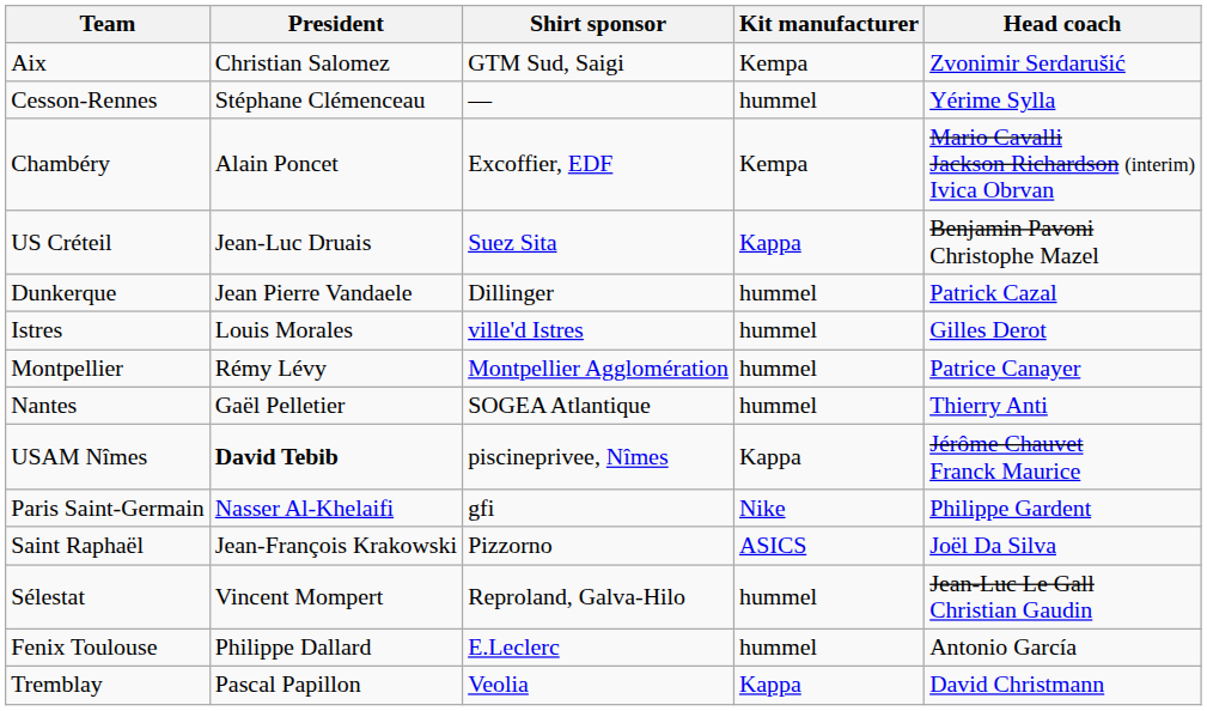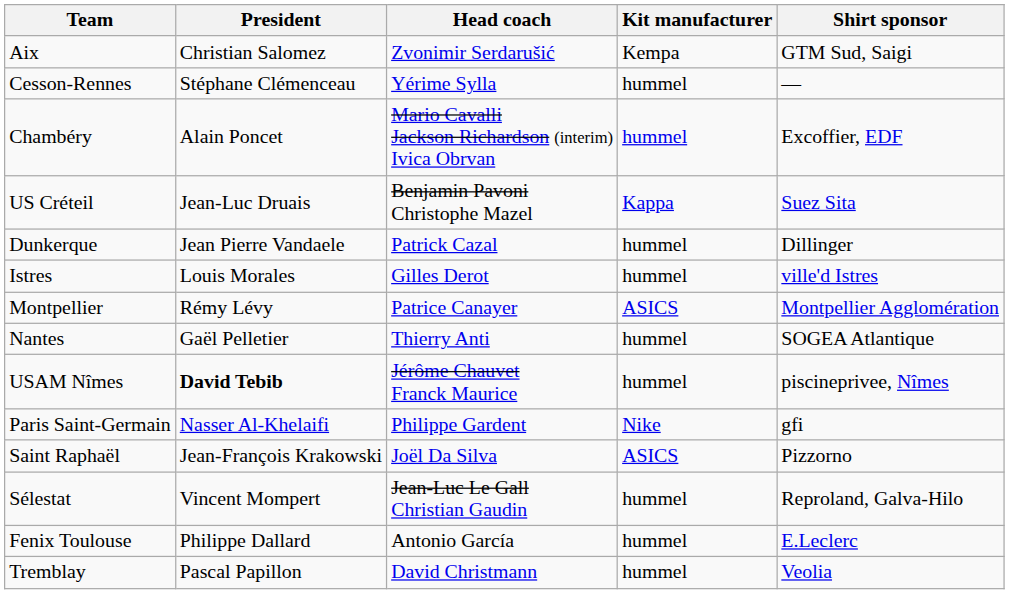 <table class="wikitable sortable" style="text-align: left;">
 <tr>
 <th>Team</th>
 <th>President</th>
+<th>Head coach</th>
+<th>Kit manufacturer</th>
 <th>Shirt sponsor</th>
-<th>Kit manufacturer</th>
-<th>Head coach</th>
 </tr>
 <tr>
 <td>Aix</td>
 <td>Christian Salomez</td>
+<td> <a href='#'>Zvonimir Serdarušić</a></td>
+<td>Kempa</td>
 <td>GTM Sud, Saigi</td>
-<td>Kempa</td>
-<td> <a href='#'>Zvonimir Serdarušić</a></td>
 </tr>
 <tr>
 <td>Cesson-Rennes</td>
 <td>Stéphane Clémenceau</td>
+<td> <a href='#'>Yérime Sylla</a></td>
+<td>hummel</td>
 <td>—</td>
-<td>hummel</td>
-<td> <a href='#'>Yérime Sylla</a></td>
 </tr>
 <tr>
 <td>Chambéry</td>
 <td>Alain Poncet</td>
+<td> <s><a href='#'>Mario Cavalli</a></s><br> <s><a href='#'>Jackson Richardson</a></s> <small>(interim)</small><br>  <a href='#'>Ivica Obrvan</a></td>
+<td><a href='#'>hummel</a></td>
 <td>Excoffier, <a href='#'>EDF</a></td>
-<td>Kempa</td>
-<td> <s><a href='#'>Mario Cavalli</a></s><br> <s><a href='#'>Jackson Richardson</a></s> <small>(interim)</small><br>  <a href='#'>Ivica Obrvan</a></td>
 </tr>
 <tr>
 <td>US Créteil</td>
 <td>Jean-Luc Druais</td>
+<td> <s>Benjamin Pavoni</s><br> Christophe Mazel</td>
+<td><a href='#'>Kappa</a></td>
 <td><a href='#'>Suez Sita</a></td>
-<td><a href='#'>Kappa</a></td>
-<td> <s>Benjamin Pavoni</s><br> Christophe Mazel</td>
 </tr>
 <tr>
 <td>Dunkerque</td>
 <td>Jean Pierre Vandaele</td>
+<td> <a href='#'>Patrick Cazal</a></td>
+<td>hummel</td>
 <td>Dillinger</td>
-<td>hummel</td>
-<td> <a href='#'>Patrick Cazal</a></td>
 </tr>
 <tr>
 <td>Istres</td>
 <td>Louis Morales</td>
+<td> <a href='#'>Gilles Derot</a></td>
+<td>hummel</td>
 <td><a href='#'>ville'd Istres</a></td>
-<td>hummel</td>
-<td> <a href='#'>Gilles Derot</a></td>
 </tr>
 <tr>
 <td>Montpellier</td>
 <td>Rémy Lévy</td>
+<td> <a href='#'>Patrice Canayer</a></td>
+<td><a href='#'>ASICS</a></td>
 <td><a href='#'>Montpellier Agglomération</a></td>
-<td>hummel</td>
-<td> <a href='#'>Patrice Canayer</a></td>
 </tr>
 <tr>
 <td>Nantes</td>
 <td>Gaël Pelletier</td>
+<td> <a href='#'>Thierry Anti</a></td>
+<td>hummel</td>
 <td>SOGEA Atlantique</td>
-<td>hummel</td>
-<td> <a href='#'>Thierry Anti</a></td>
 </tr>
 <tr>
 <td>USAM Nîmes</td>
 <td><strong>David Tebib</strong></td>
+<td> <s><a href='#'>Jérôme Chauvet</a></s><br> <a href='#'>Franck Maurice</a></td>
+<td>hummel</td>
 <td>piscineprivee, <a href='#'>Nîmes</a></td>
-<td>Kappa</td>
-<td> <s><a href='#'>Jérôme Chauvet</a></s><br> <a href='#'>Franck Maurice</a></td>
 </tr>
 <tr>
 <td>Paris Saint-Germain</td>
 <td><a href='#'>Nasser Al-Khelaifi</a></td>
+<td> <a href='#'>Philippe Gardent</a></td>
+<td><a href='#'>Nike</a></td>
 <td>gfi</td>
-<td><a href='#'>Nike</a></td>
-<td> <a href='#'>Philippe Gardent</a></td>
 </tr>
 <tr>
 <td>Saint Raphaël</td>
 <td>Jean-François Krakowski</td>
+<td> <a href='#'>Joël Da Silva</a></td>
+<td><a href='#'>ASICS</a></td>
 <td>Pizzorno</td>
-<td><a href='#'>ASICS</a></td>
-<td> <a href='#'>Joël Da Silva</a></td>
 </tr>
 <tr>
 <td>Sélestat</td>
 <td>Vincent Mompert</td>
+<td> <s>Jean-Luc Le Gall</s><br> <a href='#'>Christian Gaudin</a></td>
+<td>hummel</td>
 <td>Reproland, Galva-Hilo</td>
-<td>hummel</td>
-<td> <s>Jean-Luc Le Gall</s><br> <a href='#'>Christian Gaudin</a></td>
 </tr>
 <tr>
 <td>Fenix Toulouse</td>
 <td>Philippe Dallard</td>
+<td> Antonio García</td>
+<td>hummel</td>
 <td><a href='#'>E.Leclerc</a></td>
-<td>hummel</td>
-<td> Antonio García</td>
 </tr>
 <tr>
 <td>Tremblay</td>
 <td>Pascal Papillon</td>
+<td> <a href='#'>David Christmann</a></td>
+<td>hummel</td>
 <td><a href='#'>Veolia</a></td>
-<td><a href='#'>Kappa</a></td>
-<td> <a href='#'>David Christmann</a></td>
 </tr>
 </table>
